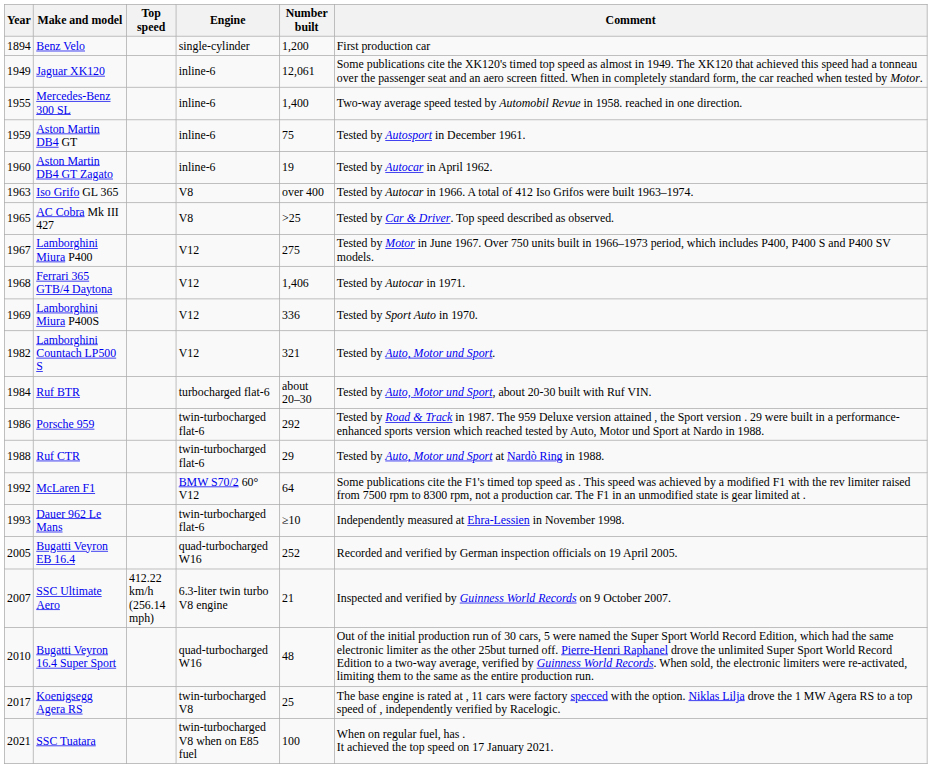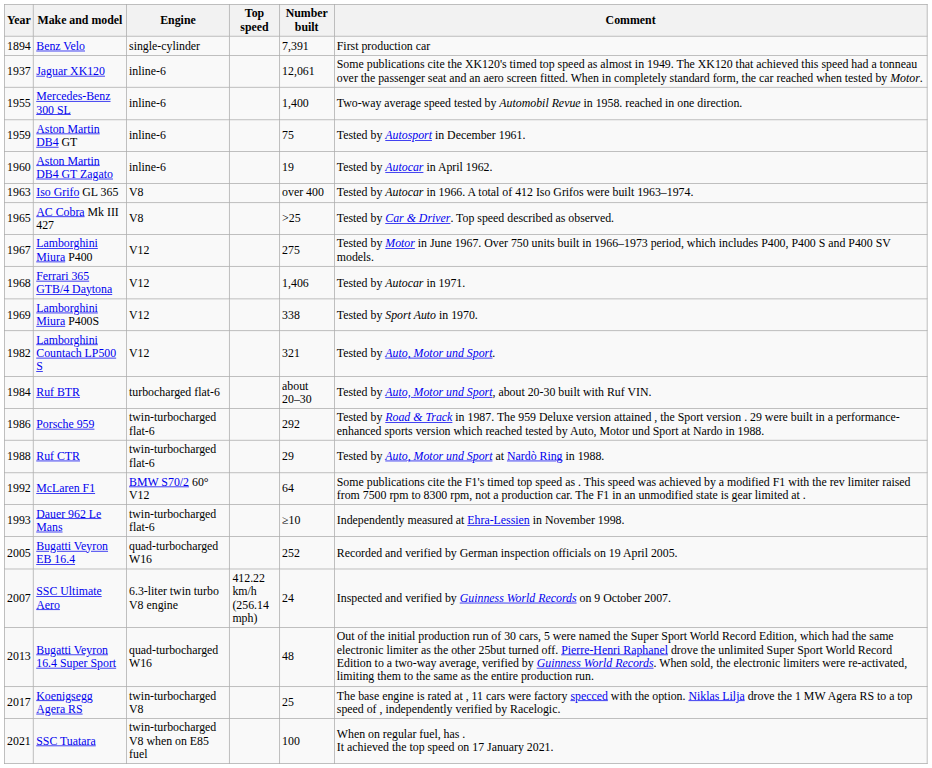 <table class="wikitable sortable">
 <tr>
 <th>Year</th>
 <th>Make and model</th>
+<th>Engine</th>
 <th>Top speed</th>
-<th>Engine</th>
 <th>Number built</th>
 <th>Comment</th>
 </tr>
 <tr>
 <td>1894</td>
 <td><a href='#'>Benz Velo</a></td>
+<td> single-cylinder </td>
 <td></td>
-<td> single-cylinder </td>
-<td>1,200</td>
+<td>7,391</td>
 <td>First production car</td>
 </tr>
 <tr>
-<td>1949</td>
+<td>1937</td>
 <td><a href='#'>Jaguar XK120</a></td>
+<td> inline-6 </td>
 <td></td>
-<td> inline-6 </td>
 <td>12,061</td>
 <td>Some publications cite the XK120's timed top speed as almost  in 1949. The XK120 that achieved this speed had a tonneau over the passenger seat and an aero screen fitted. When in completely standard form, the car reached  when tested by <em>Motor</em>.</td>
 </tr>
 <tr>
 <td>1955</td>
 <td><a href='#'>Mercedes-Benz 300 SL</a></td>
+<td> inline-6 </td>
 <td></td>
-<td> inline-6 </td>
 <td>1,400</td>
 <td>Two-way average speed tested by <em>Automobil Revue</em> in 1958.  reached in one direction.</td>
 </tr>
 <tr>
 <td>1959</td>
 <td><a href='#'>Aston Martin DB4</a> GT</td>
+<td> inline-6 </td>
 <td></td>
-<td> inline-6 </td>
 <td>75</td>
 <td>Tested by <em><a href='#'>Autosport</a></em> in December 1961.</td>
 </tr>
 <tr>
 <td>1960</td>
 <td><a href='#'>Aston Martin DB4 GT Zagato</a></td>
+<td> inline-6 </td>
 <td></td>
-<td> inline-6 </td>
 <td>19</td>
 <td>Tested by <em><a href='#'>Autocar</a></em> in April 1962.</td>
 </tr>
 <tr>
 <td>1963</td>
 <td><a href='#'>Iso Grifo</a> GL 365</td>
+<td> V8 </td>
 <td></td>
-<td> V8 </td>
 <td>over 400</td>
 <td>Tested by <em>Autocar</em> in 1966. A total of 412 Iso Grifos were built 1963–1974.</td>
 </tr>
 <tr>
 <td>1965</td>
 <td><a href='#'>AC Cobra</a> Mk III 427</td>
+<td> V8 </td>
 <td></td>
-<td> V8 </td>
 <td>>25</td>
 <td>Tested by <em><a href='#'>Car & Driver</a></em>. Top speed described as observed.</td>
 </tr>
 <tr>
 <td>1967</td>
 <td><a href='#'>Lamborghini Miura</a> P400</td>
+<td> V12 </td>
 <td></td>
-<td> V12 </td>
 <td>275</td>
 <td>Tested by <em><a href='#'>Motor</a></em> in June 1967. Over 750 units built in 1966–1973 period, which includes P400, P400 S and P400 SV models.</td>
 </tr>
 <tr>
 <td>1968</td>
 <td><a href='#'>Ferrari 365 GTB/4 Daytona</a></td>
+<td> V12 </td>
 <td></td>
-<td> V12 </td>
 <td>1,406</td>
 <td>Tested by <em>Autocar</em> in 1971.</td>
 </tr>
 <tr>
 <td>1969</td>
 <td><a href='#'>Lamborghini Miura</a> P400S</td>
+<td> V12 </td>
 <td></td>
-<td> V12 </td>
-<td>336</td>
+<td>338</td>
 <td>Tested by <em>Sport Auto</em> in 1970.</td>
 </tr>
 <tr>
 <td>1982</td>
 <td><a href='#'>Lamborghini Countach LP500 S</a></td>
+<td> V12 </td>
 <td></td>
-<td> V12 </td>
 <td>321</td>
 <td>Tested by <em><a href='#'>Auto, Motor und Sport</a>.</em></td>
 </tr>
 <tr>
 <td>1984</td>
 <td><a href='#'>Ruf BTR</a></td>
+<td> turbocharged flat-6 </td>
 <td></td>
-<td> turbocharged flat-6 </td>
 <td>about <br> 20–30</td>
 <td>Tested by <em><a href='#'>Auto, Motor und Sport</a></em>, about 20-30 built with Ruf VIN.</td>
 </tr>
 <tr>
 <td>1986</td>
 <td><a href='#'>Porsche 959</a></td>
+<td> twin-turbocharged flat-6 </td>
 <td></td>
-<td> twin-turbocharged flat-6 </td>
 <td>292</td>
 <td>Tested by <em><a href='#'>Road & Track</a></em> in 1987. The 959 Deluxe version attained , the Sport version . 29 were built in a performance-enhanced  sports version which reached  tested by Auto, Motor und Sport at Nardo in 1988.</td>
 </tr>
 <tr>
 <td>1988</td>
 <td><a href='#'>Ruf CTR</a></td>
+<td> twin-turbocharged flat-6 </td>
 <td></td>
-<td> twin-turbocharged flat-6 </td>
 <td>29</td>
 <td>Tested by <em><a href='#'>Auto, Motor und Sport</a></em> at <a href='#'>Nardò Ring</a> in 1988.</td>
 </tr>
 <tr>
 <td>1992</td>
 <td><a href='#'>McLaren F1</a></td>
+<td> <a href='#'>BMW S70/2</a> 60° V12 </td>
 <td></td>
-<td> <a href='#'>BMW S70/2</a> 60° V12 </td>
 <td>64</td>
 <td>Some publications cite the F1's timed top speed as . This speed was achieved by a modified F1 with the rev limiter raised from 7500 rpm to 8300 rpm, not a production car. The F1 in an unmodified state is gear limited at .</td>
 </tr>
 <tr>
 <td>1993</td>
 <td><a href='#'>Dauer 962 Le Mans</a></td>
+<td> twin-turbocharged flat-6 </td>
 <td></td>
-<td> twin-turbocharged flat-6 </td>
 <td>≥10</td>
 <td>Independently measured at <a href='#'>Ehra-Lessien</a> in November 1998.</td>
 </tr>
 <tr>
 <td>2005</td>
 <td><a href='#'>Bugatti Veyron EB 16.4</a></td>
+<td> quad-turbocharged W16 </td>
 <td></td>
-<td> quad-turbocharged W16 </td>
 <td>252</td>
 <td>Recorded and verified by German inspection officials on 19 April 2005.</td>
 </tr>
 <tr>
 <td>2007</td>
 <td><a href='#'>SSC Ultimate Aero</a></td>
+<td>6.3-liter twin turbo V8 engine</td>
 <td>412.22 km/h<br>(256.14 mph)</td>
-<td>6.3-liter twin turbo V8 engine</td>
-<td>21</td>
+<td>24</td>
 <td>Inspected and verified by <em><a href='#'>Guinness World Records</a></em> on 9 October 2007.</td>
 </tr>
 <tr>
-<td>2010</td>
+<td>2013</td>
 <td><a href='#'>Bugatti Veyron 16.4 Super Sport</a></td>
+<td> quad-turbocharged W16 </td>
 <td></td>
-<td> quad-turbocharged W16 </td>
 <td>48</td>
 <td>Out of the initial production run of 30 cars, 5 were named the Super Sport World Record Edition, which had the same electronic limiter as the other 25but turned off. <a href='#'>Pierre-Henri Raphanel</a> drove the unlimited Super Sport World Record Edition to a  two-way average, verified by <em><a href='#'>Guinness World Records</a></em>. When sold, the electronic limiters were re-activated, limiting them to the same  as the entire production run.</td>
 </tr>
 <tr>
 <td>2017</td>
 <td><a href='#'>Koenigsegg Agera RS</a></td>
+<td> twin-turbocharged V8 </td>
 <td></td>
-<td> twin-turbocharged V8 </td>
 <td>25</td>
 <td>The base engine is rated at , 11 cars were factory <a href='#'>specced</a> with the  option. <a href='#'>Niklas Lilja</a> drove the 1 MW Agera RS to a top speed of , independently verified by Racelogic.</td>
 </tr>
 <tr>
 <td>2021</td>
 <td><a href='#'>SSC Tuatara</a></td>
+<td> twin-turbocharged V8  when on E85 fuel</td>
 <td></td>
-<td> twin-turbocharged V8  when on E85 fuel</td>
 <td>100</td>
 <td>When on regular fuel, has .<br>It achieved the top speed on 17 January 2021.</td>
 </tr>
 </table>
